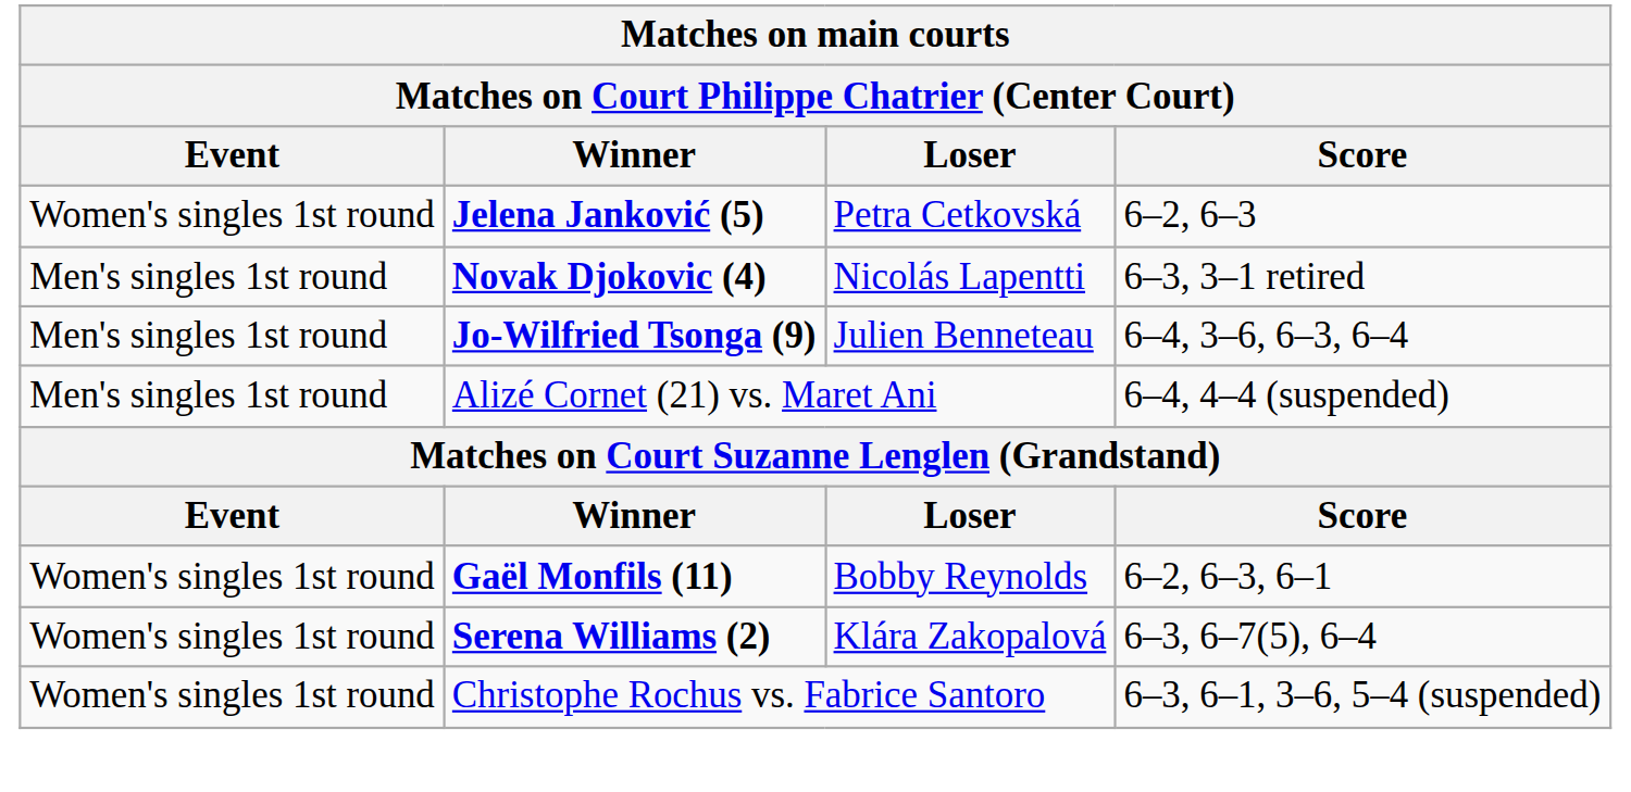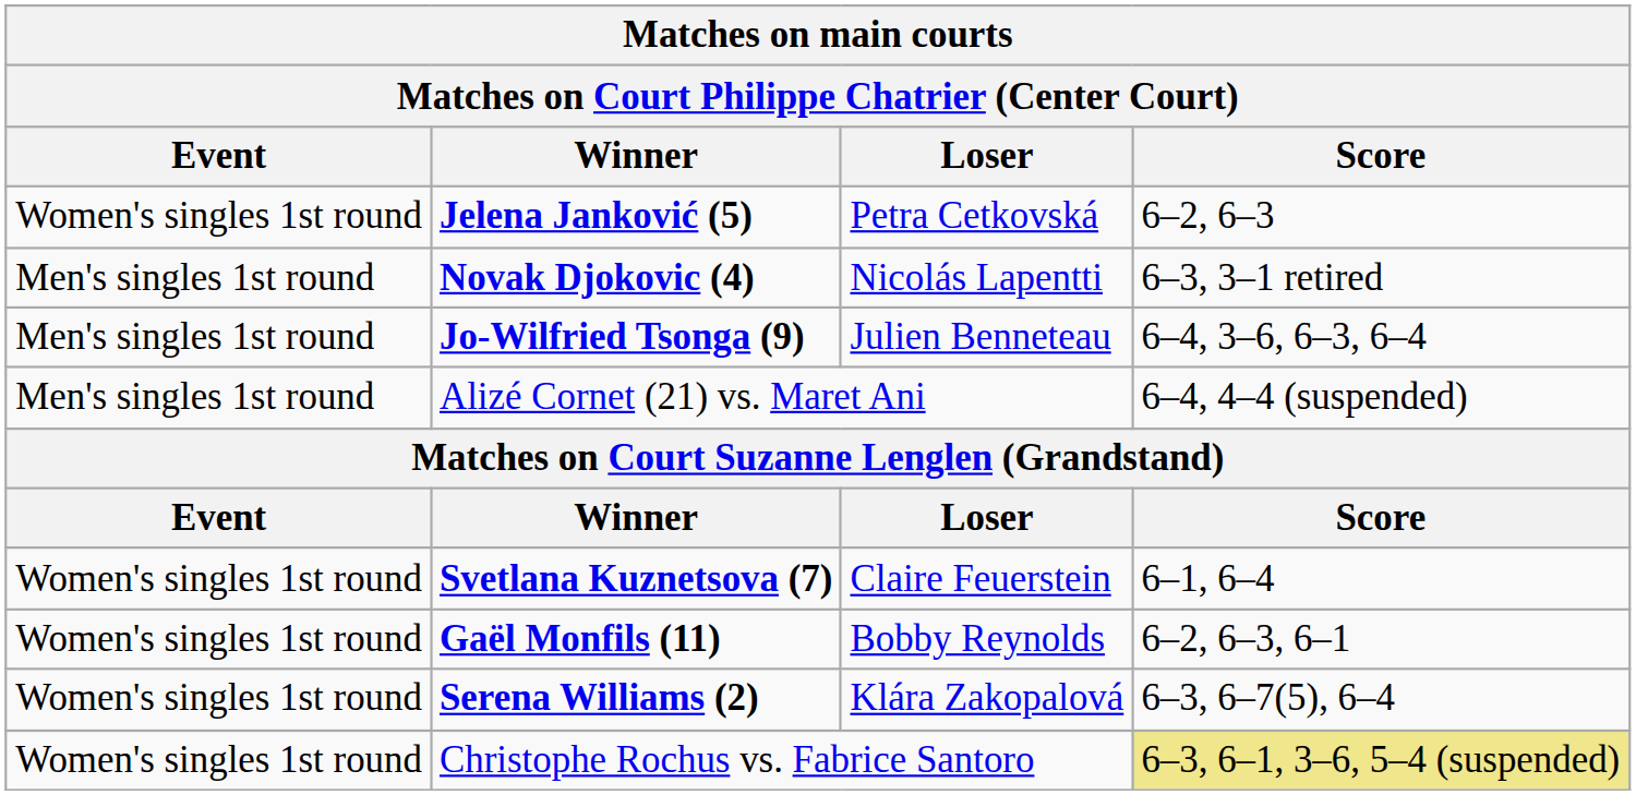 <table class="wikitable collapsible uncollapsed" style="margin:auto;">
 <tr>
 <th colspan="4" style="white-space:nowrap;"><strong>Matches on main courts</strong></th>
 </tr>
 <tr>
 <th colspan="4">Matches on <a href='#'>Court Philippe Chatrier</a> (Center Court)</th>
 </tr>
 <tr>
 <th>Event</th>
 <th>Winner</th>
 <th>Loser</th>
 <th>Score</th>
 </tr>
 <tr>
 <td>Women's singles 1st round</td>
 <td> <strong><a href='#'>Jelena Janković</a> (5)</strong></td>
 <td> <a href='#'>Petra Cetkovská</a></td>
 <td>6–2, 6–3</td>
 </tr>
 <tr>
 <td>Men's singles 1st round</td>
 <td> <strong><a href='#'>Novak Djokovic</a> (4)</strong></td>
 <td> <a href='#'>Nicolás Lapentti</a></td>
 <td>6–3, 3–1 retired</td>
 </tr>
 <tr>
 <td>Men's singles 1st round</td>
 <td> <strong><a href='#'>Jo-Wilfried Tsonga</a> (9)</strong></td>
 <td> <a href='#'>Julien Benneteau</a></td>
 <td>6–4, 3–6, 6–3, 6–4</td>
 </tr>
 <tr>
 <td>Men's singles 1st round</td>
 <td colspan="2"> <a href='#'>Alizé Cornet</a> (21) vs.  <a href='#'>Maret Ani</a></td>
 <td>6–4, 4–4 (suspended)</td>
 </tr>
 <tr>
 <th colspan="4">Matches on <a href='#'>Court Suzanne Lenglen</a> (Grandstand)</th>
 </tr>
 <tr>
 <th>Event</th>
 <th>Winner</th>
 <th>Loser</th>
 <th>Score</th>
 </tr>
 <tr>
 <td>Women's singles 1st round</td>
+<td> <strong><a href='#'>Svetlana Kuznetsova</a> (7)</strong></td>
+<td> <a href='#'>Claire Feuerstein</a></td>
+<td>6–1, 6–4</td>
+</tr>
+<tr>
+<td>Women's singles 1st round</td>
 <td> <strong><a href='#'>Gaël Monfils</a> (11)</strong></td>
 <td> <a href='#'>Bobby Reynolds</a></td>
 <td>6–2, 6–3, 6–1</td>
 </tr>
 <tr>
 <td>Women's singles 1st round</td>
 <td> <strong><a href='#'>Serena Williams</a> (2)</strong></td>
 <td> <a href='#'>Klára Zakopalová</a></td>
 <td>6–3, 6–7(5), 6–4</td>
 </tr>
 <tr>
 <td>Women's singles 1st round</td>
 <td colspan="2"> <a href='#'>Christophe Rochus</a> vs.  <a href='#'>Fabrice Santoro</a></td>
-<td>6–3, 6–1, 3–6, 5–4 (suspended)</td>
+<td style="background: khaki;">6–3, 6–1, 3–6, 5–4 (suspended)</td>
 </tr>
 </table>
